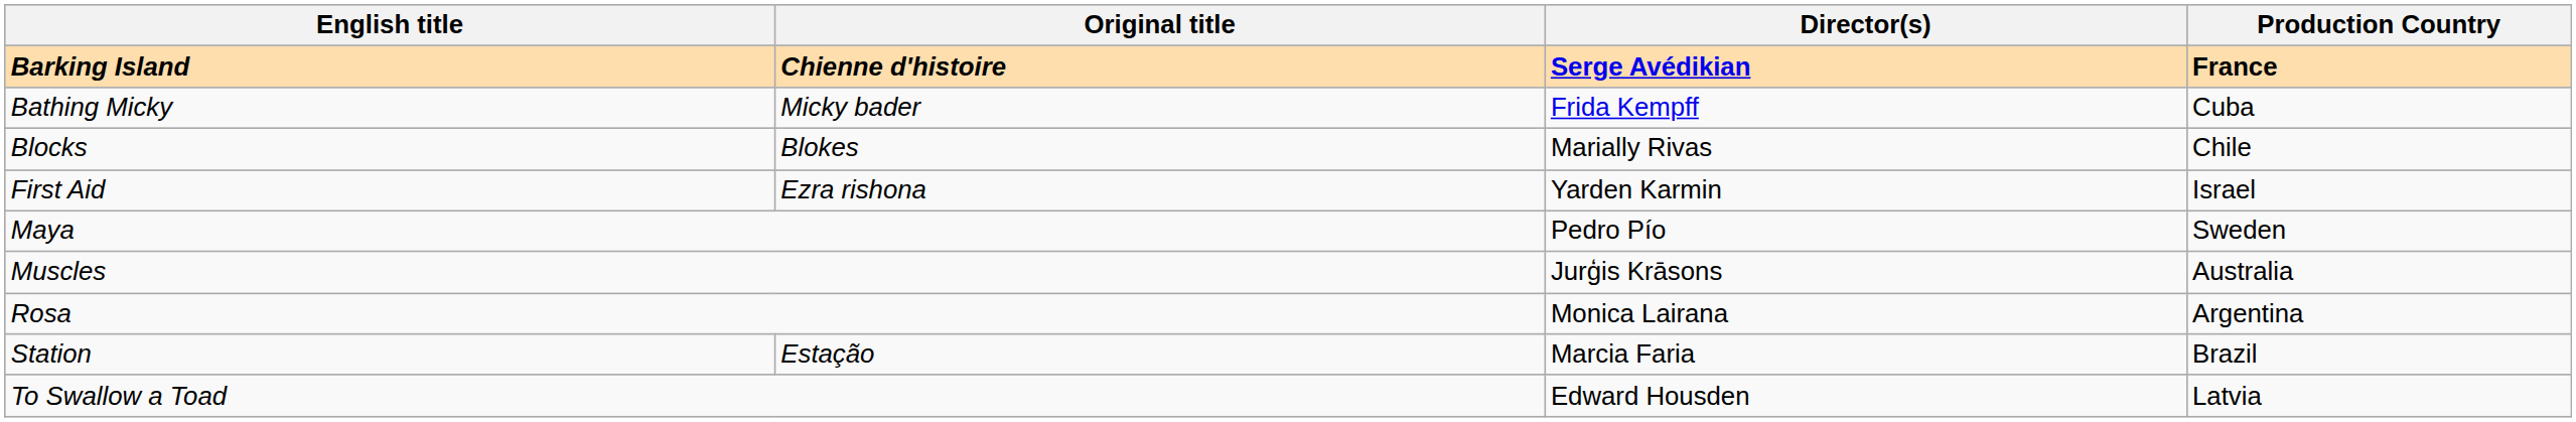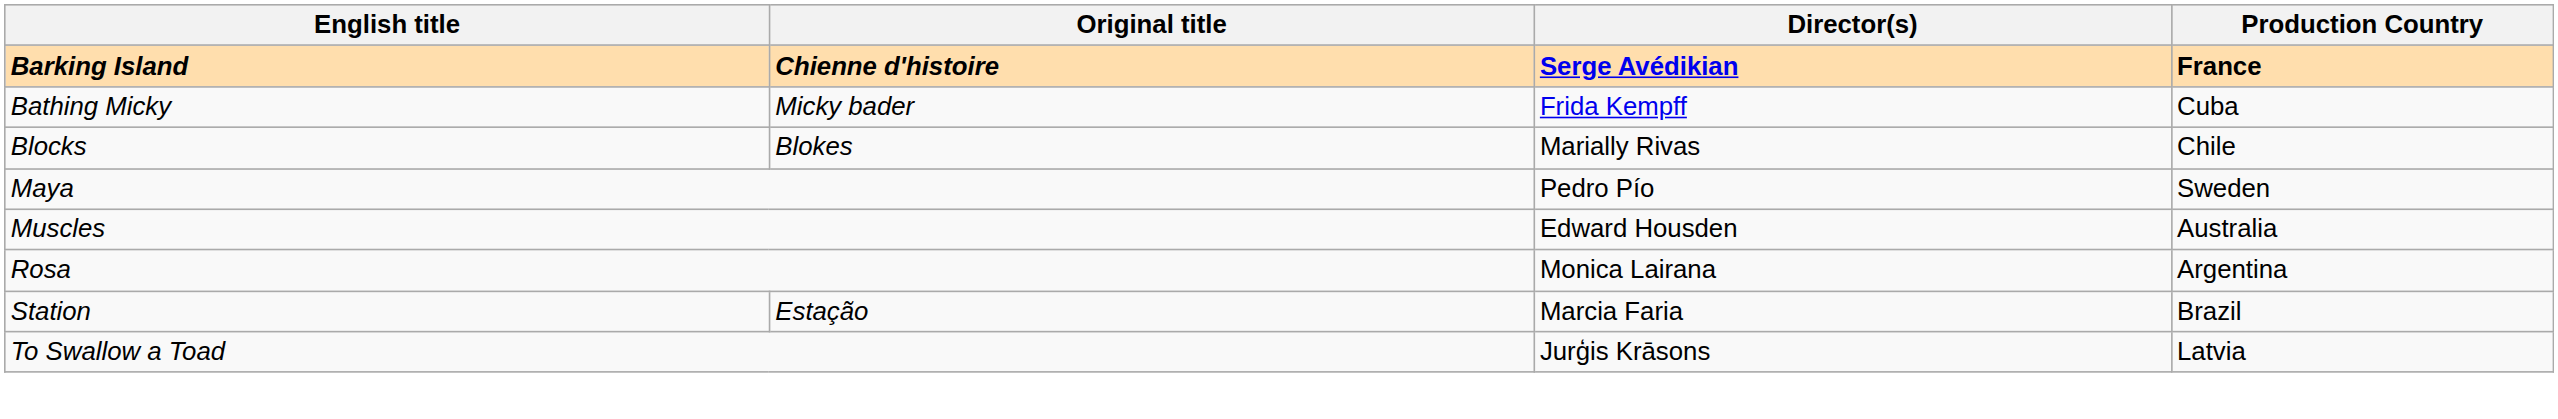 <table class="wikitable" width="100%" cellpadding="5">
 <tr>
 <th width="30%">English title</th>
 <th width="30%">Original title</th>
 <th width="25%">Director(s)</th>
 <th width="15%">Production Country</th>
 </tr>
 <tr style="background:#FFDEAD">
 <td><strong><em>Barking Island</em></strong></td>
 <td><strong><em>Chienne d'histoire</em></strong></td>
 <td data-sort-value="Avédikian"><strong><a href='#'>Serge Avédikian</a></strong></td>
 <td><strong>France</strong></td>
 </tr>
 <tr>
 <td><em>Bathing Micky</em></td>
 <td><em>Micky bader</em></td>
 <td data-sort-value="Kempff"><a href='#'>Frida Kempff</a></td>
 <td>Cuba</td>
 </tr>
 <tr>
 <td><em>Blocks</em></td>
 <td><em>Blokes</em></td>
 <td data-sort-value="Rivas">Marially Rivas</td>
 <td>Chile</td>
 </tr>
 <tr>
-<td><em>First Aid</em></td>
-<td><em>Ezra rishona</em></td>
-<td data-sort-value="Karmin">Yarden Karmin</td>
-<td>Israel</td>
-</tr>
-<tr>
 <td colspan=2><em>Maya</em></td>
 <td data-sort-value="Pío">Pedro Pío</td>
 <td>Sweden</td>
 </tr>
 <tr>
 <td colspan=2><em>Muscles</em></td>
-<td data-sort-value="Krāsons">Jurģis Krāsons</td>
+<td data-sort-value="Housden">Edward Housden</td>
 <td>Australia</td>
 </tr>
 <tr>
 <td colspan=2><em>Rosa</em></td>
 <td data-sort-value="Lairana">Monica Lairana</td>
 <td>Argentina</td>
 </tr>
 <tr>
 <td><em>Station</em></td>
 <td><em>Estação</em></td>
 <td data-sort-value="Faria">Marcia Faria</td>
 <td>Brazil</td>
 </tr>
 <tr>
 <td colspan=2><em>To Swallow a Toad</em></td>
-<td data-sort-value="Housden">Edward Housden</td>
+<td data-sort-value="Krāsons">Jurģis Krāsons</td>
 <td>Latvia</td>
 </tr>
 </table>
